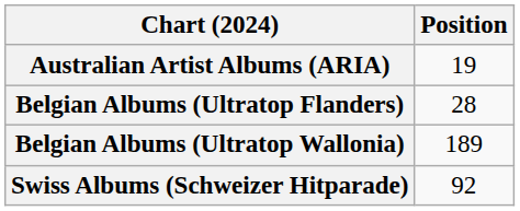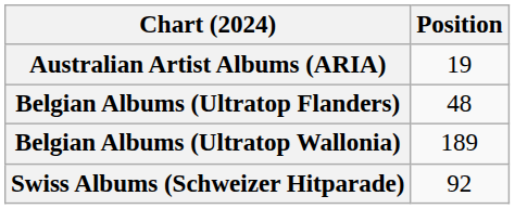 <table class="wikitable sortable plainrowheaders" style="text-align:center">
 <tr>
 <th scope="col">Chart (2024)</th>
 <th scope="col">Position</th>
 </tr>
 <tr>
 <th scope="row">Australian Artist Albums (ARIA)</th>
 <td>19</td>
 </tr>
 <tr>
 <th scope="row">Belgian Albums (Ultratop Flanders)</th>
-<td>28</td>
+<td>48</td>
 </tr>
 <tr>
 <th scope="row">Belgian Albums (Ultratop Wallonia)</th>
 <td>189</td>
 </tr>
 <tr>
 <th scope="row">Swiss Albums (Schweizer Hitparade)</th>
 <td>92</td>
 </tr>
 </table>
